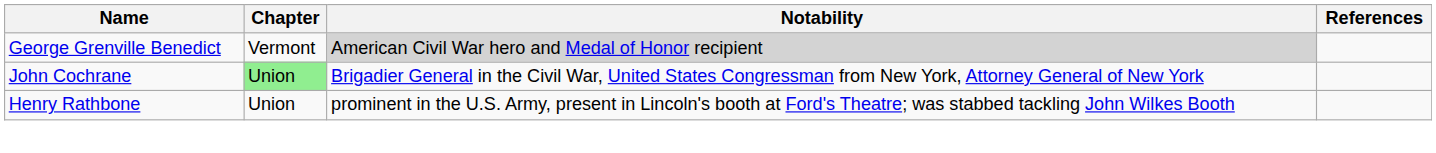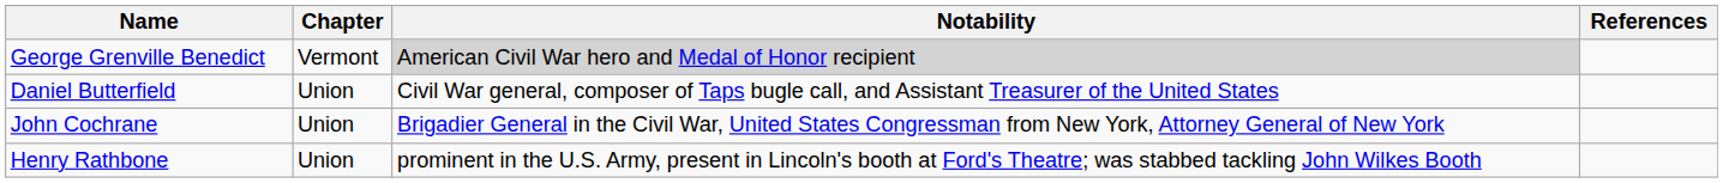 <table class="wikitable sortable" style="width:100%;">
 <tr>
 <th>Name</th>
 <th>Chapter</th>
 <th>Notability</th>
 <th>References</th>
 </tr>
 <tr>
 <td><a href='#'>George Grenville Benedict</a></td>
 <td>Vermont</td>
 <td style="background: lightgrey;">American Civil War hero and <a href='#'>Medal of Honor</a> recipient</td>
 <td></td>
 </tr>
 <tr>
+<td><a href='#'>Daniel Butterfield</a></td>
+<td>Union</td>
+<td>Civil War general, composer of <a href='#'>Taps</a> bugle call, and Assistant <a href='#'>Treasurer of the United States</a></td>
+<td></td>
+</tr>
+<tr>
 <td><a href='#'>John Cochrane</a></td>
-<td style="background: lightgreen;">Union</td>
+<td>Union</td>
 <td><a href='#'>Brigadier General</a> in the Civil War, <a href='#'>United States Congressman</a> from New York, <a href='#'>Attorney General of New York</a></td>
 <td></td>
 </tr>
 <tr>
 <td><a href='#'>Henry Rathbone</a></td>
 <td>Union</td>
 <td>prominent in the U.S. Army, present in Lincoln's booth at <a href='#'>Ford's Theatre</a>; was stabbed tackling <a href='#'>John Wilkes Booth</a></td>
 <td></td>
 </tr>
 </table>
